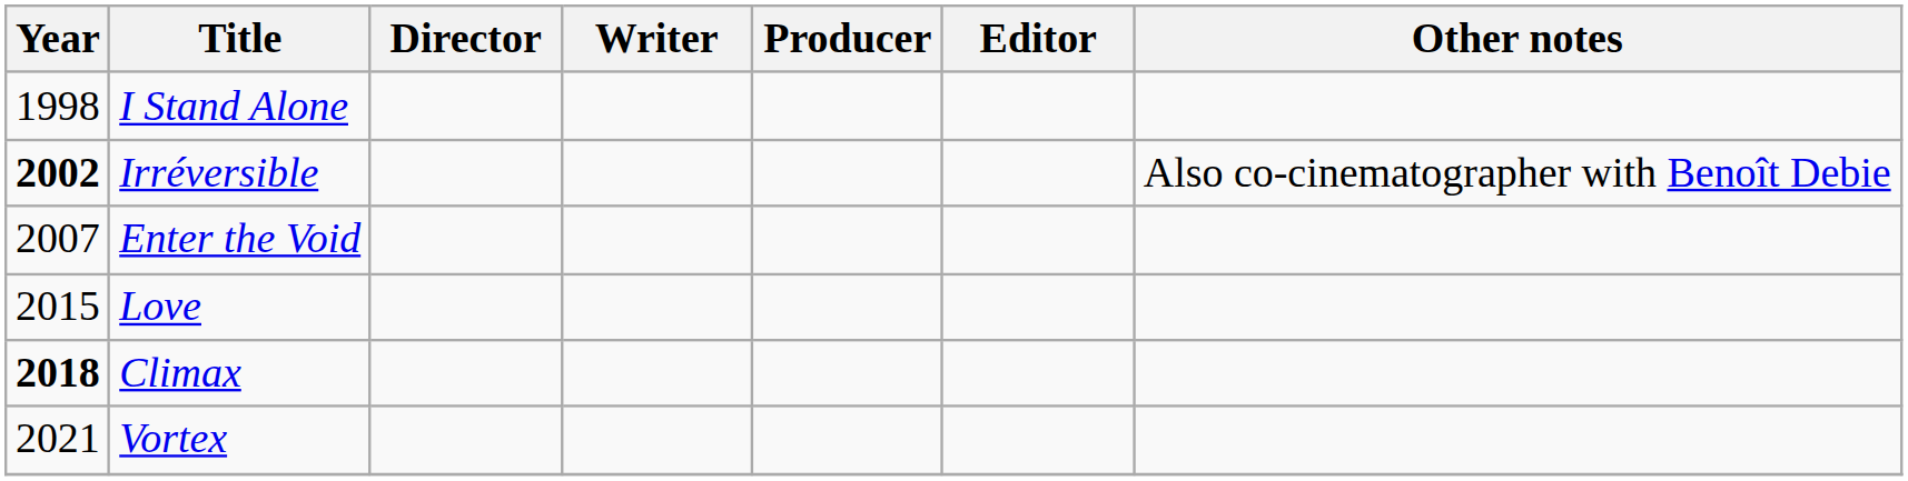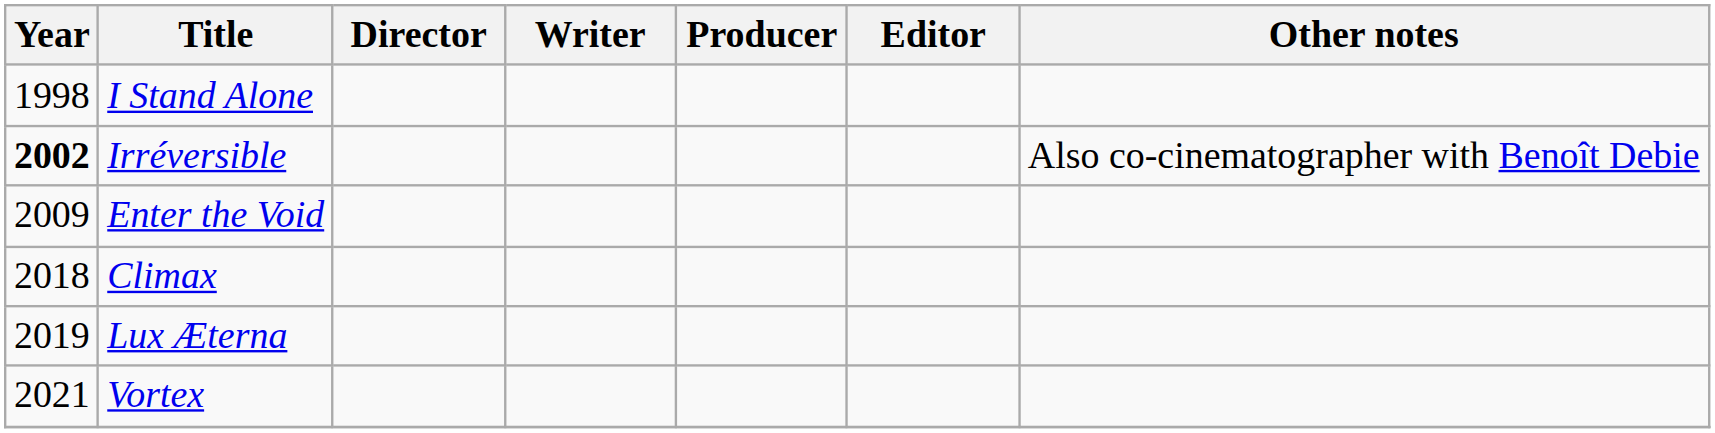 <table class="wikitable">
 <tr align="center">
 <th>Year</th>
 <th>Title</th>
 <th width="65">Director</th>
 <th width="65">Writer</th>
 <th width="65">Producer</th>
 <th width="65">Editor<br></th>
 <th>Other notes</th>
 </tr>
 <tr>
 <td>1998</td>
 <td><em><a href='#'>I Stand Alone</a></em></td>
 <td></td>
 <td></td>
 <td></td>
 <td></td>
 <td></td>
 </tr>
 <tr>
 <td><strong>2002</strong></td>
 <td><em><a href='#'>Irréversible</a></em></td>
 <td></td>
 <td></td>
 <td></td>
 <td></td>
 <td>Also co-cinematographer with <a href='#'>Benoît Debie</a></td>
 </tr>
 <tr>
-<td>2007</td>
+<td>2009</td>
 <td><em><a href='#'>Enter the Void</a></em></td>
 <td></td>
 <td></td>
 <td></td>
 <td></td>
 <td></td>
 </tr>
 <tr>
-<td>2015</td>
-<td><em><a href='#'>Love</a></em></td>
+<td>2018</td>
+<td><em><a href='#'>Climax</a></em></td>
 <td></td>
 <td></td>
 <td></td>
 <td></td>
 <td></td>
 </tr>
 <tr>
-<td><strong>2018</strong></td>
-<td><em><a href='#'>Climax</a></em></td>
+<td>2019</td>
+<td><em><a href='#'>Lux Æterna</a></em></td>
 <td></td>
 <td></td>
 <td></td>
 <td></td>
 <td></td>
 </tr>
 <tr>
 <td>2021</td>
 <td><em><a href='#'>Vortex</a></em></td>
 <td></td>
 <td></td>
 <td></td>
 <td></td>
 <td></td>
 </tr>
 <tr>
 </tr>
 </table>
